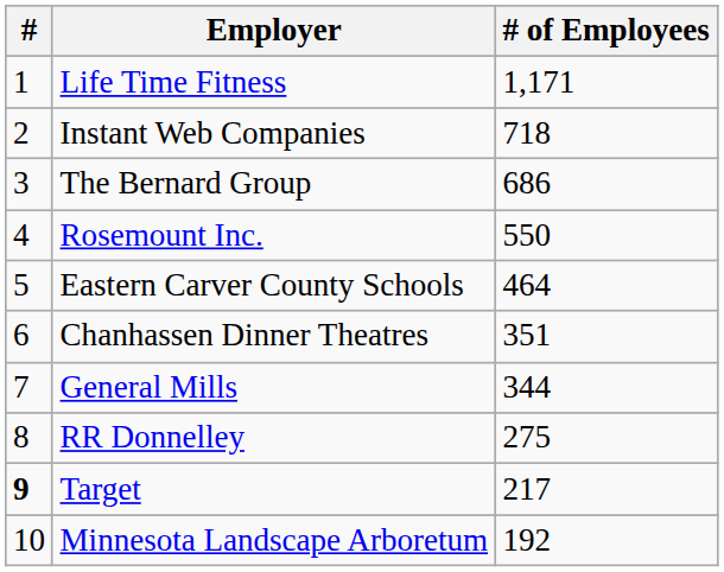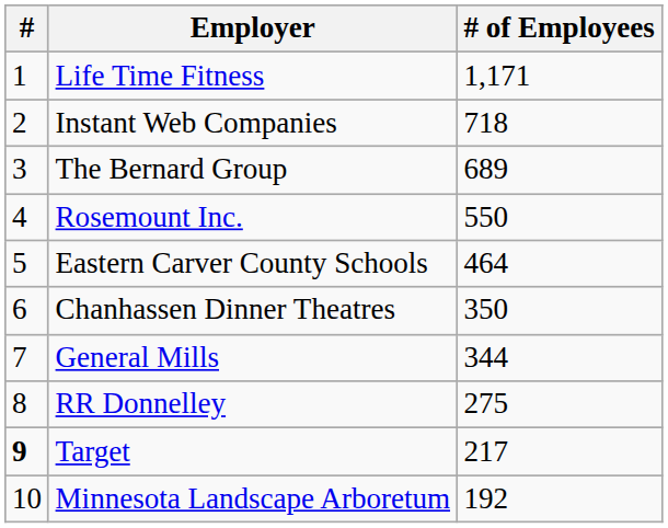 <table class="wikitable">
 <tr>
 <th>#</th>
 <th>Employer</th>
 <th># of Employees</th>
 </tr>
 <tr>
 <td>1</td>
 <td><a href='#'>Life Time Fitness</a></td>
 <td>1,171</td>
 </tr>
 <tr>
 <td>2</td>
 <td>Instant Web Companies</td>
 <td>718</td>
 </tr>
 <tr>
 <td>3</td>
 <td>The Bernard Group</td>
-<td>686</td>
+<td>689</td>
 </tr>
 <tr>
 <td>4</td>
 <td><a href='#'>Rosemount Inc.</a></td>
 <td>550</td>
 </tr>
 <tr>
 <td>5</td>
 <td>Eastern Carver County Schools</td>
 <td>464</td>
 </tr>
 <tr>
 <td>6</td>
 <td>Chanhassen Dinner Theatres</td>
-<td>351</td>
+<td>350</td>
 </tr>
 <tr>
 <td>7</td>
 <td><a href='#'>General Mills</a></td>
 <td>344</td>
 </tr>
 <tr>
 <td>8</td>
 <td><a href='#'>RR Donnelley</a></td>
 <td>275</td>
 </tr>
 <tr>
 <td><strong>9</strong></td>
 <td><a href='#'>Target</a></td>
 <td>217</td>
 </tr>
 <tr>
 <td>10</td>
 <td><a href='#'>Minnesota Landscape Arboretum</a></td>
 <td>192</td>
 </tr>
 </table>
